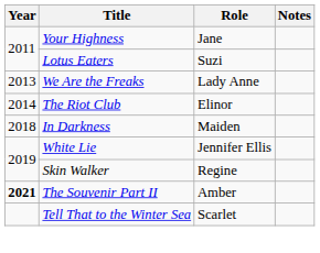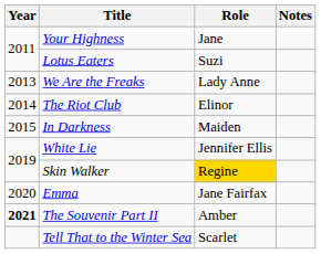 <table class="wikitable sortable">
 <tr>
 <th>Year</th>
 <th>Title</th>
 <th>Role</th>
 <th class="unsortable">Notes</th>
 </tr>
 <tr>
 <td rowspan="2">2011</td>
 <td><em><a href='#'>Your Highness</a></em></td>
 <td>Jane</td>
 <td></td>
 </tr>
 <tr>
 <td><em><a href='#'>Lotus Eaters</a></em></td>
 <td>Suzi</td>
 <td></td>
 </tr>
 <tr>
 <td>2013</td>
 <td><em><a href='#'>We Are the Freaks</a></em></td>
 <td>Lady Anne</td>
 <td></td>
 </tr>
 <tr>
 <td>2014</td>
 <td><em><a href='#'>The Riot Club</a></em></td>
 <td>Elinor</td>
 <td></td>
 </tr>
 <tr>
-<td>2018</td>
+<td>2015</td>
 <td><em><a href='#'>In Darkness</a></em></td>
 <td>Maiden</td>
 <td></td>
 </tr>
 <tr>
 <td rowspan="2">2019</td>
 <td><em><a href='#'>White Lie</a></em></td>
 <td>Jennifer Ellis</td>
 <td></td>
 </tr>
 <tr>
 <td><em>Skin Walker</em></td>
-<td>Regine</td>
+<td style="background: gold;">Regine</td>
+<td></td>
+</tr>
+<tr>
+<td>2020</td>
+<td><em><a href='#'>Emma</a></em></td>
+<td>Jane Fairfax</td>
 <td></td>
 </tr>
 <tr>
 <td><strong>2021</strong></td>
 <td><em><a href='#'>The Souvenir Part II</a></em></td>
 <td>Amber</td>
 <td></td>
 </tr>
 <tr>
 <td></td>
 <td><em><a href='#'>Tell That to the Winter Sea</a></em></td>
 <td>Scarlet</td>
 <td></td>
 </tr>
 </table>
